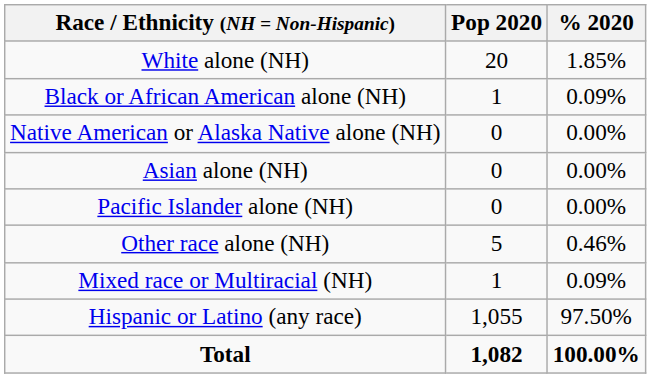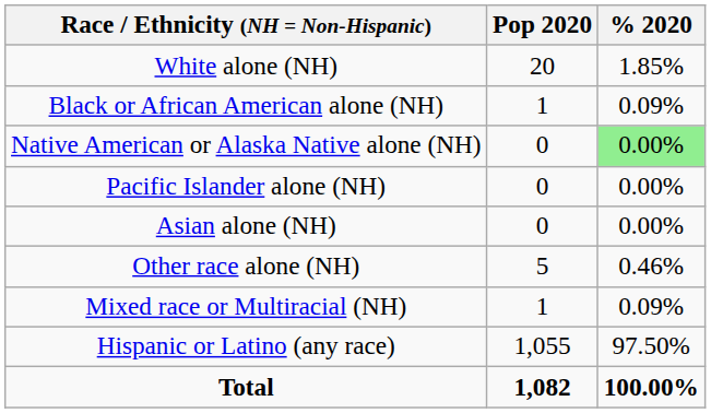 <table class="wikitable" style="text-align:center;">
 <tr>
 <th>Race / Ethnicity <small>(<em>NH = Non-Hispanic</em>)</small></th>
 <th>Pop 2020</th>
 <th>% 2020</th>
 </tr>
 <tr>
 <td><a href='#'>White</a> alone (NH)</td>
 <td>20</td>
 <td>1.85%</td>
 </tr>
 <tr>
 <td><a href='#'>Black or African American</a> alone (NH)</td>
 <td>1</td>
 <td>0.09%</td>
 </tr>
 <tr>
 <td><a href='#'>Native American</a> or <a href='#'>Alaska Native</a> alone (NH)</td>
 <td>0</td>
+<td style="background: lightgreen;">0.00%</td>
+</tr>
+<tr>
+<td><a href='#'>Pacific Islander</a> alone (NH)</td>
+<td>0</td>
 <td>0.00%</td>
 </tr>
 <tr>
 <td><a href='#'>Asian</a> alone (NH)</td>
-<td>0</td>
-<td>0.00%</td>
-</tr>
-<tr>
-<td><a href='#'>Pacific Islander</a> alone (NH)</td>
 <td>0</td>
 <td>0.00%</td>
 </tr>
 <tr>
 <td><a href='#'>Other race</a> alone (NH)</td>
 <td>5</td>
 <td>0.46%</td>
 </tr>
 <tr>
 <td><a href='#'>Mixed race or Multiracial</a> (NH)</td>
 <td>1</td>
 <td>0.09%</td>
 </tr>
 <tr>
 <td><a href='#'>Hispanic or Latino</a> (any race)</td>
 <td>1,055</td>
 <td>97.50%</td>
 </tr>
 <tr>
 <td><strong>Total</strong></td>
 <td><strong>1,082</strong></td>
 <td><strong>100.00%</strong></td>
 </tr>
 </table>
